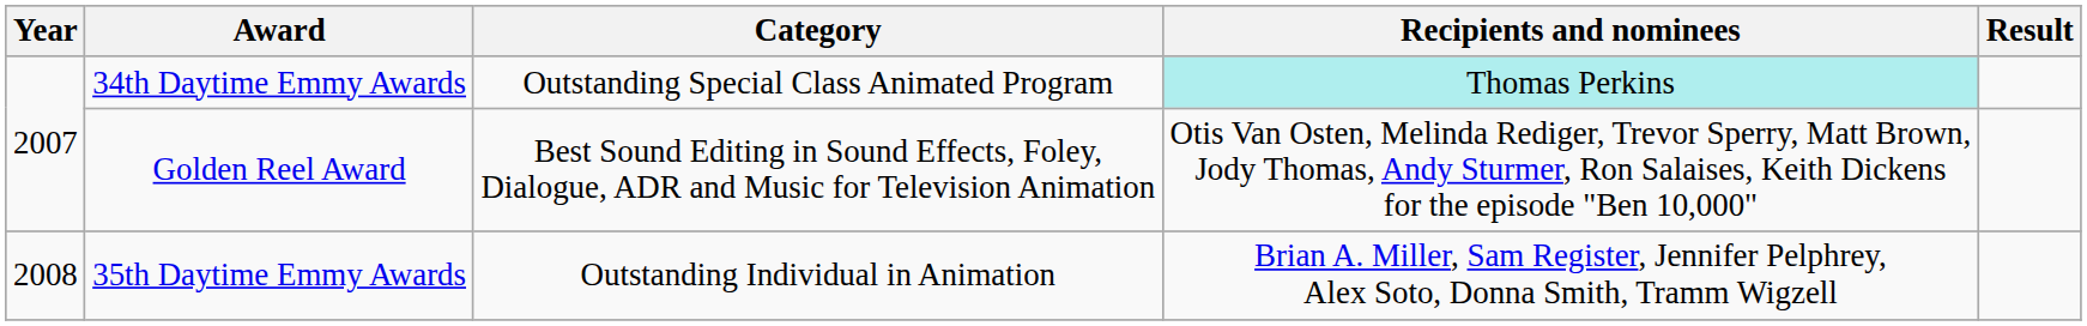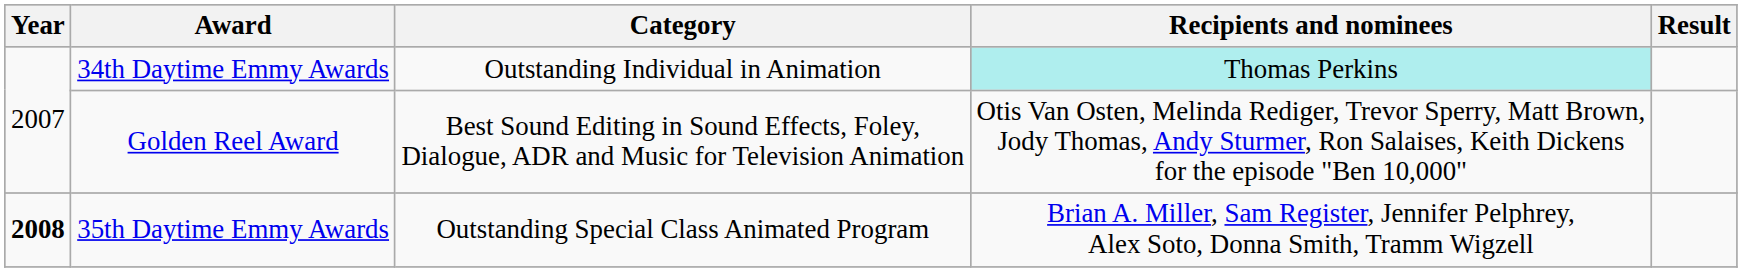 <table class="wikitable" style="text-align:center;">
 <tr>
 <th>Year</th>
 <th>Award</th>
 <th>Category</th>
 <th>Recipients and nominees</th>
 <th>Result</th>
 </tr>
 <tr>
 <td rowspan="2">2007</td>
 <td><a href='#'>34th Daytime Emmy Awards</a></td>
-<td>Outstanding Special Class Animated Program</td>
+<td>Outstanding Individual in Animation</td>
 <td style="background: paleturquoise;">Thomas Perkins</td>
 <td></td>
 </tr>
 <tr>
 <td><a href='#'>Golden Reel Award</a></td>
 <td>Best Sound Editing in Sound Effects, Foley,<br>Dialogue, ADR and Music for Television Animation</td>
 <td>Otis Van Osten, Melinda Rediger, Trevor Sperry, Matt Brown,<br>Jody Thomas, <a href='#'>Andy Sturmer</a>, Ron Salaises, Keith Dickens<br>for the episode "Ben 10,000"</td>
 <td></td>
 </tr>
 <tr>
-<td>2008</td>
+<td><strong>2008</strong></td>
 <td><a href='#'>35th Daytime Emmy Awards</a></td>
-<td>Outstanding Individual in Animation</td>
+<td>Outstanding Special Class Animated Program</td>
 <td><a href='#'>Brian A. Miller</a>, <a href='#'>Sam Register</a>, Jennifer Pelphrey,<br>Alex Soto, Donna Smith, Tramm Wigzell</td>
 <td></td>
 </tr>
 </table>
